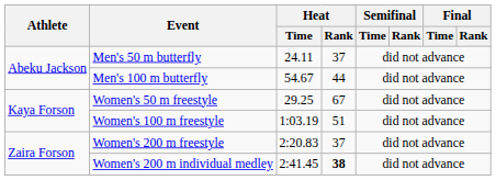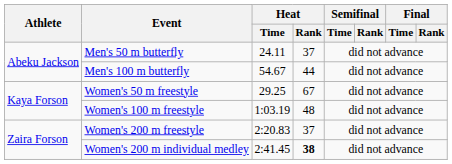 <table class=wikitable style="font-size:90%">
 <tr>
 <th rowspan="2">Athlete</th>
 <th rowspan="2">Event</th>
 <th colspan="2">Heat</th>
 <th colspan="2">Semifinal</th>
 <th colspan="2">Final</th>
 </tr>
 <tr style="font-size:95%">
 <th>Time</th>
 <th>Rank</th>
 <th>Time</th>
 <th>Rank</th>
 <th>Time</th>
 <th>Rank</th>
 </tr>
 <tr align=center>
 <td align=left rowspan=2><a href='#'>Abeku Jackson</a></td>
 <td align=left><a href='#'>Men's 50 m butterfly</a></td>
 <td>24.11</td>
 <td>37</td>
 <td colspan=4>did not advance</td>
 </tr>
 <tr align=center>
 <td align=left><a href='#'>Men's 100 m butterfly</a></td>
 <td>54.67</td>
 <td>44</td>
 <td colspan=4>did not advance</td>
 </tr>
 <tr align=center>
 <td align=left rowspan=2><a href='#'>Kaya Forson</a></td>
 <td align=left><a href='#'>Women's 50 m freestyle</a></td>
 <td>29.25</td>
 <td>67</td>
 <td colspan=4>did not advance</td>
 </tr>
 <tr align=center>
 <td align=left><a href='#'>Women's 100 m freestyle</a></td>
 <td>1:03.19</td>
-<td>51</td>
+<td>48</td>
 <td colspan=4>did not advance</td>
 </tr>
 <tr align=center>
 <td align=left rowspan=2><a href='#'>Zaira Forson</a></td>
 <td align=left><a href='#'>Women's 200 m freestyle</a></td>
 <td>2:20.83</td>
 <td>37</td>
 <td colspan=4>did not advance</td>
 </tr>
 <tr align=center>
 <td align=left><a href='#'>Women's 200 m individual medley</a></td>
 <td>2:41.45</td>
 <td><strong>38</strong></td>
 <td colspan=4>did not advance</td>
 </tr>
 </table>
